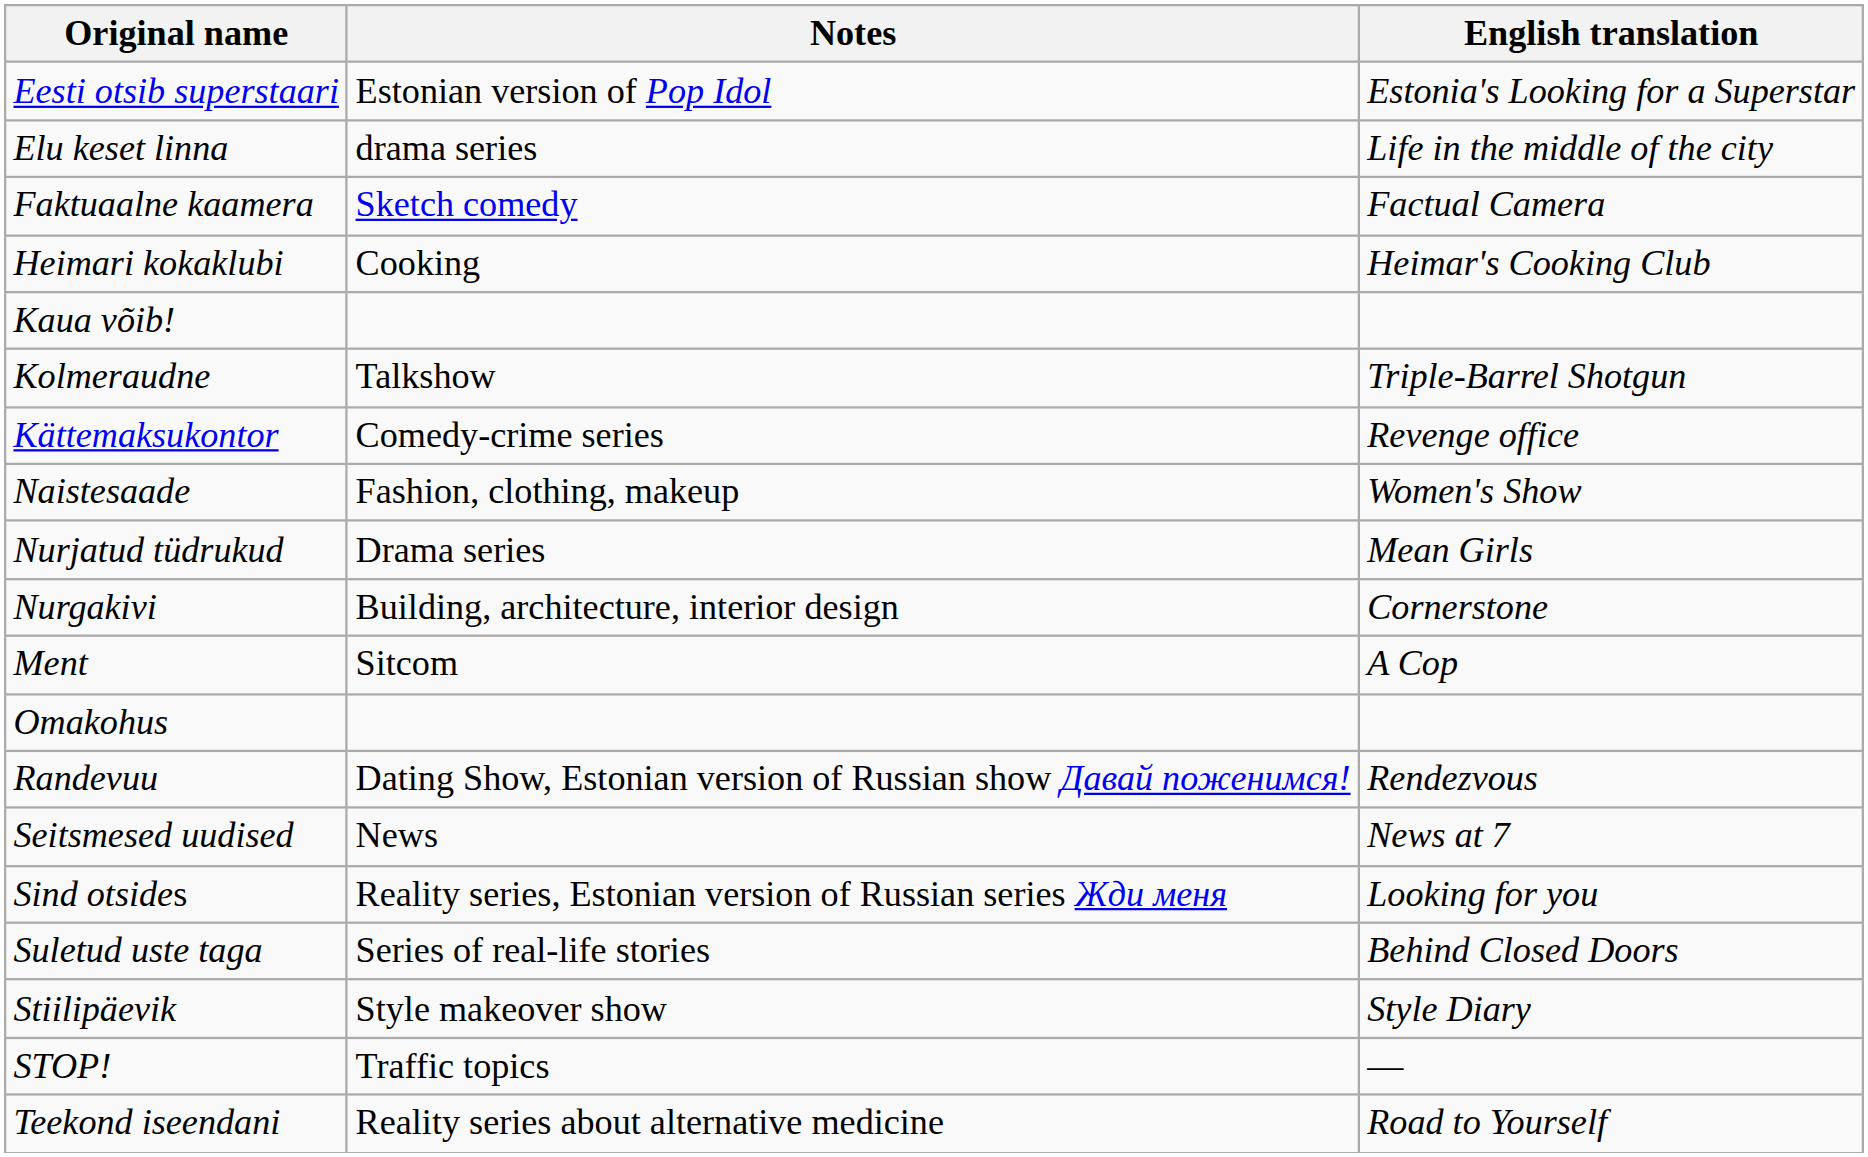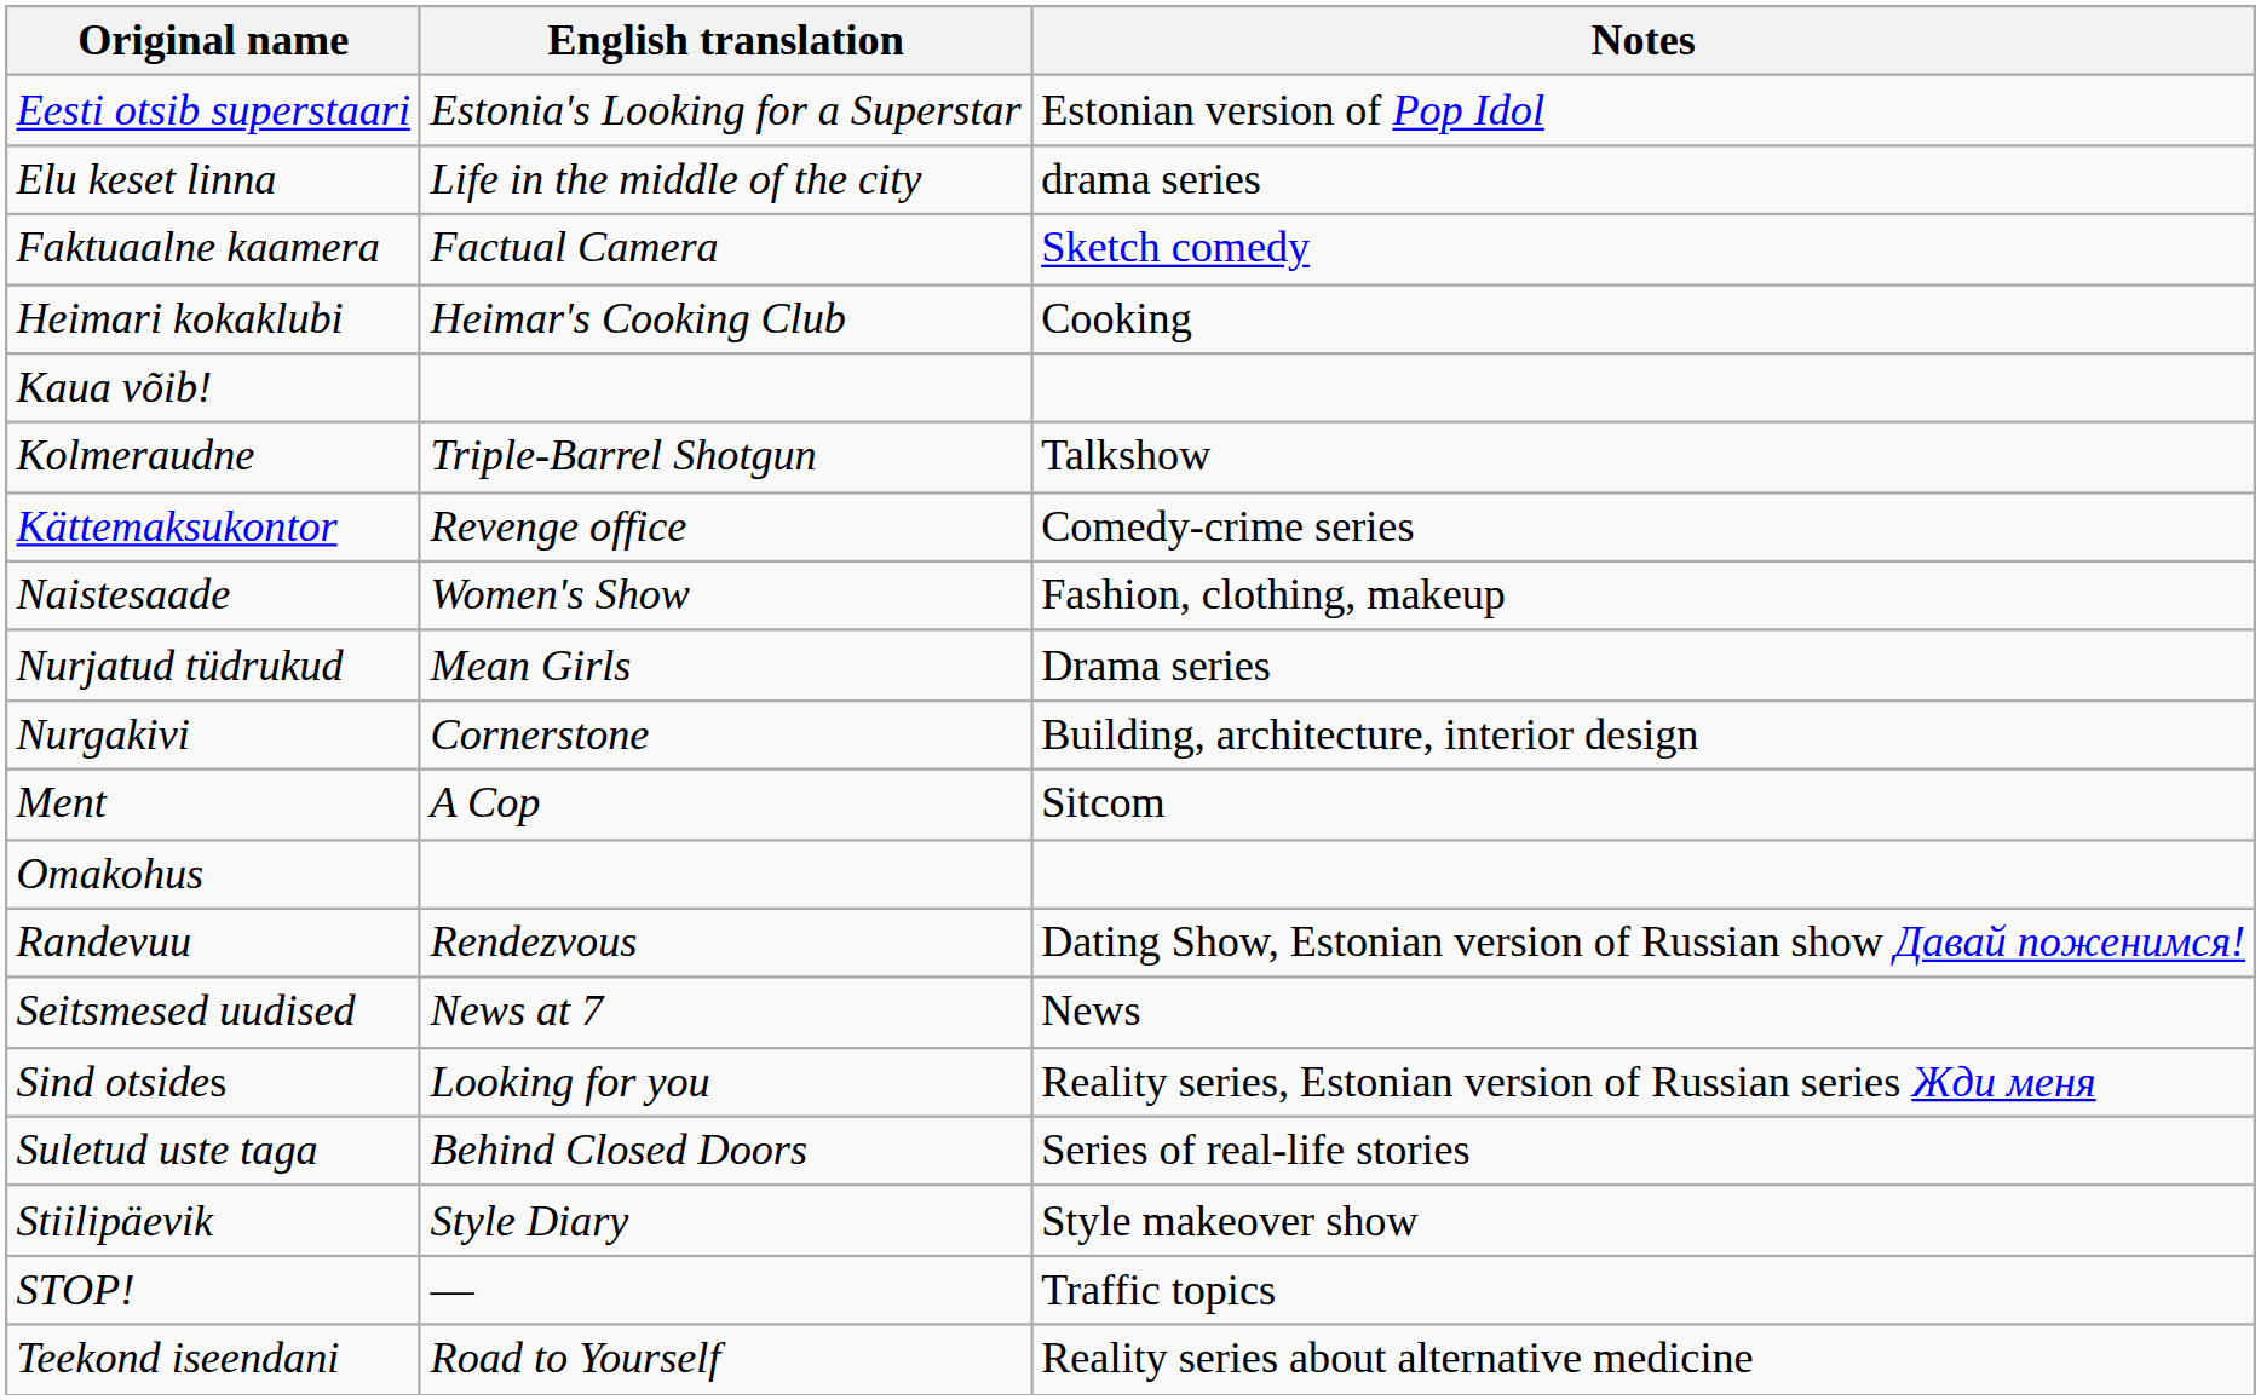 <table class="wikitable">
 <tr>
 <th>Original name</th>
+<th>English translation</th>
 <th>Notes</th>
-<th>English translation</th>
 </tr>
 <tr>
 <td><em><a href='#'>Eesti otsib superstaari</a></em></td>
+<td><em>Estonia's Looking for a Superstar</em></td>
 <td>Estonian version of <em><a href='#'>Pop Idol</a></em></td>
-<td><em>Estonia's Looking for a Superstar</em></td>
 </tr>
 <tr>
 <td><em>Elu keset linna</em></td>
+<td><em>Life in the middle of the city</em></td>
 <td>drama series</td>
-<td><em>Life in the middle of the city</em></td>
 </tr>
 <tr>
 <td><em>Faktuaalne kaamera</em></td>
+<td><em>Factual Camera</em></td>
 <td><a href='#'>Sketch comedy</a></td>
-<td><em>Factual Camera</em></td>
 </tr>
 <tr>
 <td><em>Heimari kokaklubi</em></td>
+<td><em>Heimar's Cooking Club</em></td>
 <td>Cooking</td>
-<td><em>Heimar's Cooking Club</em></td>
 </tr>
 <tr>
 <td><em>Kaua võib!</em></td>
 <td></td>
 <td></td>
 </tr>
 <tr>
 <td><em>Kolmeraudne</em></td>
+<td><em>Triple-Barrel Shotgun</em></td>
 <td>Talkshow</td>
-<td><em>Triple-Barrel Shotgun</em></td>
 </tr>
 <tr>
 <td><em><a href='#'>Kättemaksukontor</a></em></td>
+<td><em>Revenge office</em></td>
 <td>Comedy-crime series</td>
-<td><em>Revenge office</em></td>
 </tr>
 <tr>
 <td><em>Naistesaade</em></td>
+<td><em>Women's Show</em></td>
 <td>Fashion, clothing, makeup</td>
-<td><em>Women's Show</em></td>
 </tr>
 <tr>
 <td><em>Nurjatud tüdrukud</em></td>
+<td><em>Mean Girls</em></td>
 <td>Drama series</td>
-<td><em>Mean Girls</em></td>
 </tr>
 <tr>
 <td><em>Nurgakivi</em></td>
+<td><em>Cornerstone</em></td>
 <td>Building, architecture, interior design</td>
-<td><em>Cornerstone</em></td>
 </tr>
 <tr>
 <td><em>Ment</em></td>
+<td><em>A Cop</em></td>
 <td>Sitcom</td>
-<td><em>A Cop</em></td>
 </tr>
 <tr>
 <td><em>Omakohus</em></td>
 <td></td>
 <td></td>
 </tr>
 <tr>
 <td><em>Randevuu</em></td>
+<td><em>Rendezvous</em></td>
 <td>Dating Show, Estonian version of Russian show <em><a href='#'>Давай поженимся!</a></em></td>
-<td><em>Rendezvous</em></td>
 </tr>
 <tr>
 <td><em>Seitsmesed uudised</em></td>
+<td><em>News at 7</em></td>
 <td>News</td>
-<td><em>News at 7</em></td>
 </tr>
 <tr>
 <td><em>Sind otside</em>s</td>
+<td><em>Looking for you</em></td>
 <td>Reality series, Estonian version of Russian series <em><a href='#'>Жди меня</a></em></td>
-<td><em>Looking for you</em></td>
 </tr>
 <tr>
 <td><em>Suletud uste taga</em></td>
+<td><em>Behind Closed Doors</em></td>
 <td>Series of real-life stories</td>
-<td><em>Behind Closed Doors</em></td>
 </tr>
 <tr>
 <td><em>Stiilipäevik</em></td>
+<td><em>Style Diary</em></td>
 <td>Style makeover show</td>
-<td><em>Style Diary</em></td>
 </tr>
 <tr>
 <td><em>STOP!</em></td>
+<td>—</td>
 <td>Traffic topics</td>
-<td>—</td>
 </tr>
 <tr>
 <td><em>Teekond iseendani</em></td>
+<td><em>Road to Yourself</em></td>
 <td>Reality series about alternative medicine</td>
-<td><em>Road to Yourself</em></td>
 </tr>
 </table>
